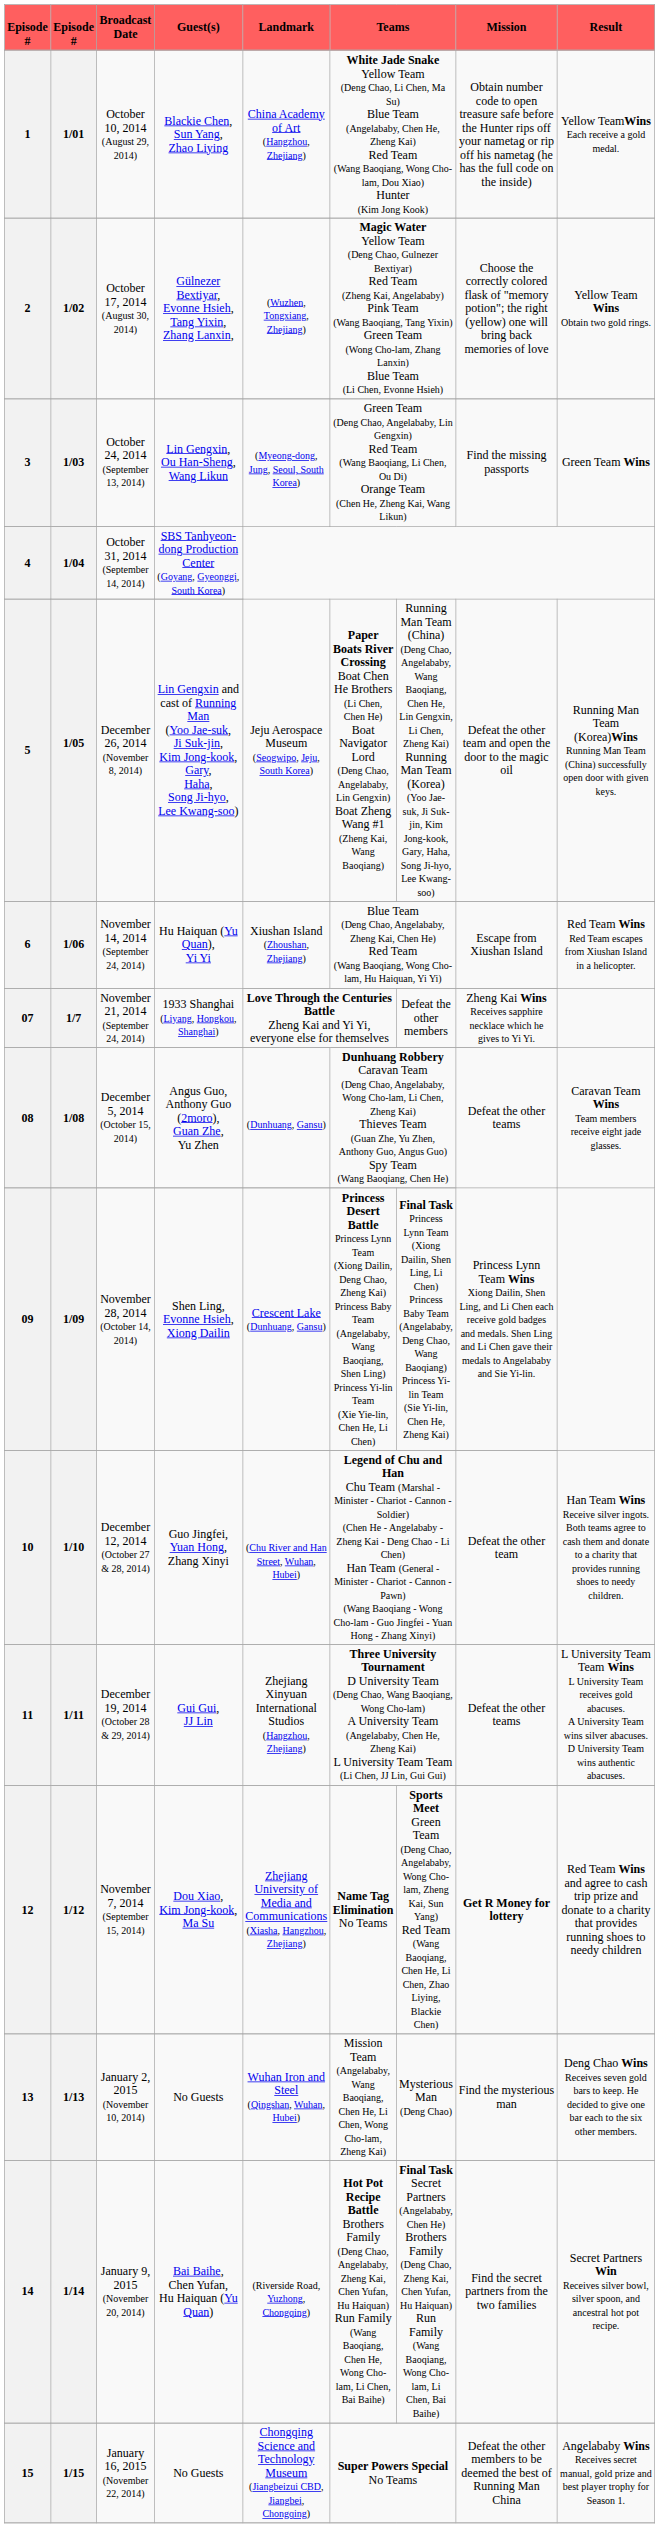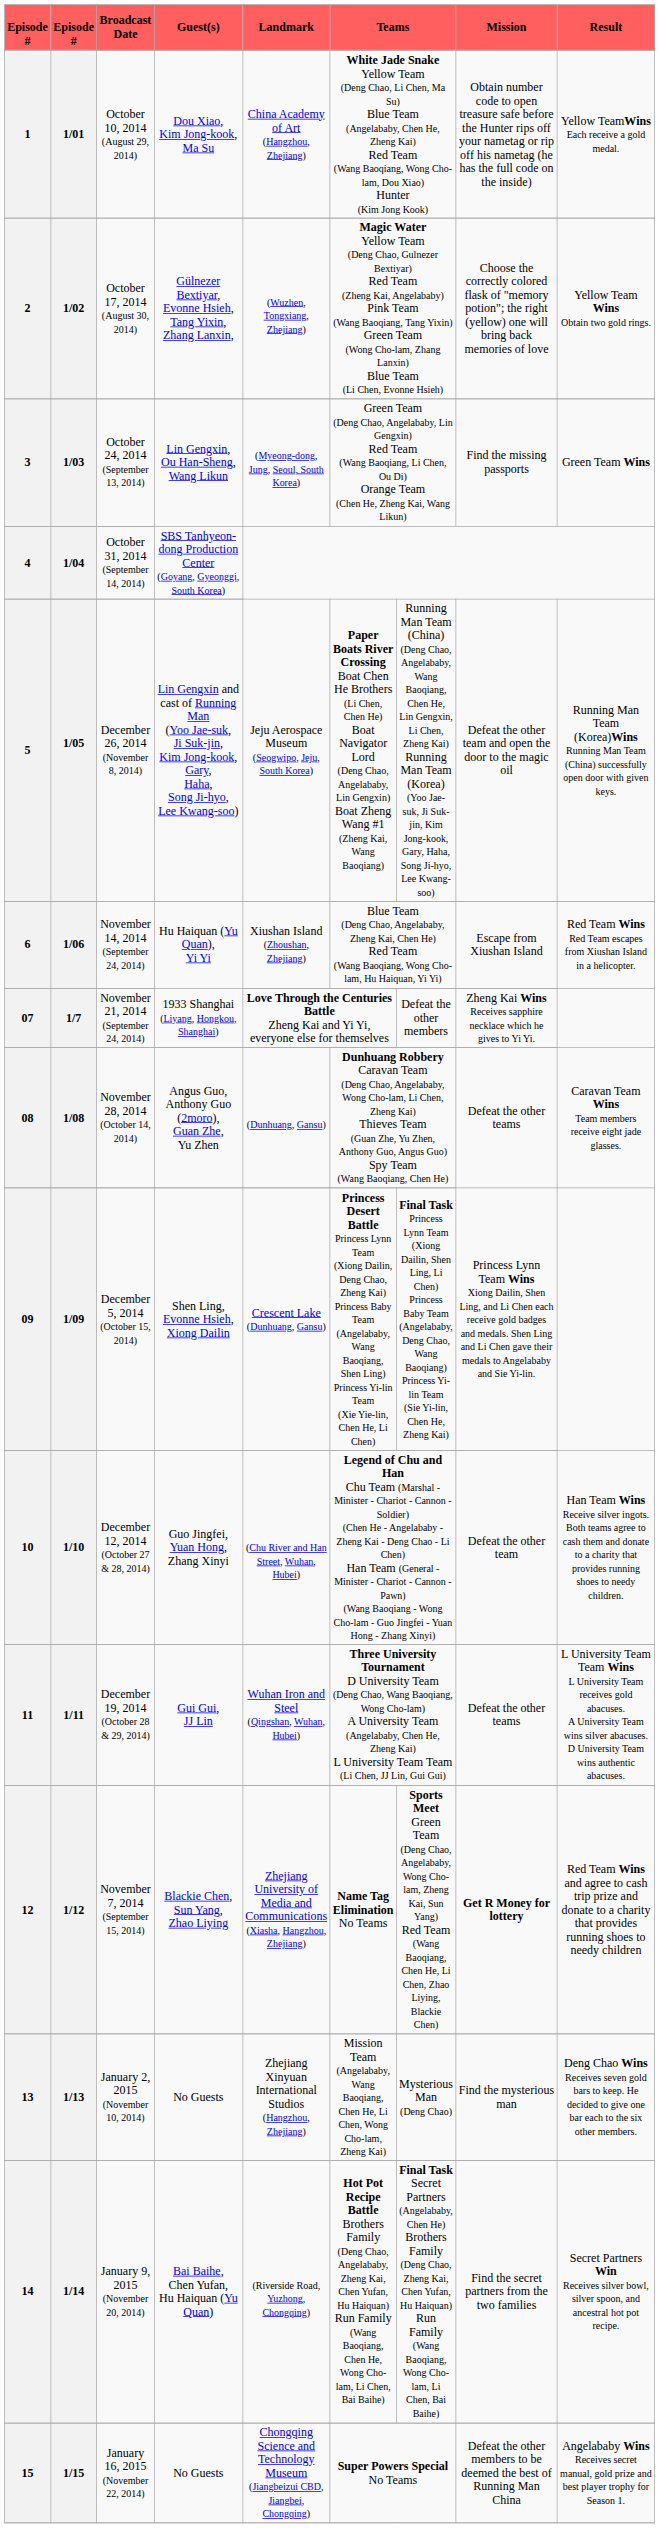 <table class="wikitable">
 <tr>
 <th style="background:#FF5F5F"><br>Episode #</th>
 <th style="background:#FF5F5F"><br>Episode #</th>
 <th style="background:#FF5F5F">Broadcast Date</th>
 <th style="background:#FF5F5F; width:140px">Guest(s)</th>
 <th style="background:#FF5F5F">Landmark</th>
 <th style="background:#FF5F5F" colspan="2">Teams</th>
 <th style="background:#FF5F5F; width:170px">Mission</th>
 <th style="background:#FF5F5F; width:150px">Result</th>
 </tr>
 <tr>
 </tr>
 <tr style="text-align:center;">
 <th>1</th>
 <th>1/01<br></th>
 <td>October 10, 2014 <br><small>(August 29, 2014)</small></td>
-<td><a href='#'>Blackie Chen</a>,<br><a href='#'>Sun Yang</a>,<br><a href='#'>Zhao Liying</a></td>
+<td><a href='#'>Dou Xiao</a>,<br><a href='#'>Kim Jong-kook</a>,<br><a href='#'>Ma Su</a></td>
 <td><a href='#'>China Academy of Art</a><br><small>(<a href='#'>Hangzhou</a>, <a href='#'>Zhejiang</a>)</small></td>
 <td colspan="2"><strong>White Jade Snake</strong><br>Yellow Team<br><small>(Deng Chao, Li Chen, Ma Su)</small><br>Blue Team<br><small>(Angelababy, Chen He, Zheng Kai)</small><br>Red Team<br><small>(Wang Baoqiang, Wong Cho-lam, Dou Xiao)</small><br>Hunter<br><small>(Kim Jong Kook)</small></td>
 <td>Obtain number code to open treasure safe before the Hunter rips off your nametag or rip off his nametag (he has the full code on the inside)</td>
 <td>Yellow Team<strong>Wins</strong><br><small>Each receive a gold medal.</small></td>
 </tr>
 <tr>
 </tr>
 <tr style="text-align:center;">
 <th>2</th>
 <th>1/02<br></th>
 <td>October 17, 2014<br><small>(August 30, 2014)</small></td>
 <td><a href='#'>Gülnezer Bextiyar</a>,<br><a href='#'>Evonne Hsieh</a>,<br><a href='#'>Tang Yixin</a>,<br><a href='#'>Zhang Lanxin</a>,</td>
 <td><br><small>(<a href='#'>Wuzhen</a>, <a href='#'>Tongxiang</a>, <a href='#'>Zhejiang</a>)</small></td>
 <td colspan="2"><strong>Magic Water</strong><br>Yellow Team<br><small>(Deng Chao, Gulnezer Bextiyar)</small><br>Red Team<br><small>(Zheng Kai, Angelababy)</small><br>Pink Team<br><small>(Wang Baoqiang, Tang Yixin)</small><br>Green Team<br><small>(Wong Cho-lam, Zhang Lanxin)</small><br>Blue Team<br><small>(Li Chen, Evonne Hsieh)</small></td>
 <td>Choose the correctly colored flask of "memory potion"; the right (yellow) one will bring back memories of love</td>
 <td>Yellow Team <strong>Wins</strong><br><small>Obtain two gold rings.</small></td>
 </tr>
 <tr>
 </tr>
 <tr style="text-align:center;">
 <th>3</th>
 <th>1/03<br></th>
 <td>October 24, 2014 <br><small>(September 13, 2014)</small></td>
 <td rowspan="2"><a href='#'>Lin Gengxin</a>,<br><a href='#'>Ou Han-Sheng</a>,<br><a href='#'>Wang Likun</a></td>
 <td><br><small>(<a href='#'>Myeong-dong</a>, <a href='#'>Jung</a>, <a href='#'>Seoul, South Korea</a>)</small></td>
 <td rowspan="2" colspan="2">Green Team<br><small>(Deng Chao, Angelababy, Lin Gengxin)</small><br>Red Team<br><small>(Wang Baoqiang, Li Chen, Ou Di)</small><br>Orange Team<br><small>(Chen He, Zheng Kai, Wang Likun)</small></td>
 <td rowspan="2">Find the missing passports</td>
 <td rowspan="2">Green Team <strong>Wins</strong></td>
 </tr>
 <tr>
 </tr>
 <tr style="text-align:center;">
 <th>4</th>
 <th>1/04<br></th>
 <td>October 31, 2014 <br><small>(September 14, 2014)</small></td>
 <td><a href='#'>SBS Tanhyeon-dong Production Center</a><br><small>(<a href='#'>Goyang</a>, <a href='#'>Gyeonggi</a>, <a href='#'>South Korea</a>)</small></td>
 </tr>
 <tr>
 </tr>
 <tr style="text-align:center;">
 <th>5</th>
 <th>1/05<br><br></th>
 <td>December 26, 2014 <br><small>(November 8, 2014)</small></td>
 <td><a href='#'>Lin Gengxin</a> and cast of <a href='#'>Running Man</a><br>(<a href='#'>Yoo Jae-suk</a>,<br><a href='#'>Ji Suk-jin</a>,<br><a href='#'>Kim Jong-kook</a>,<br><a href='#'>Gary</a>,<br><a href='#'>Haha</a>,<br><a href='#'>Song Ji-hyo</a>,<br><a href='#'>Lee Kwang-soo</a>)</td>
 <td>Jeju Aerospace Museum <br><small>(<a href='#'>Seogwipo</a>, <a href='#'>Jeju</a>, <a href='#'>South Korea</a>)</small></td>
 <td><strong>Paper Boats River Crossing</strong><br>Boat Chen He Brothers<br><small>(Li Chen, Chen He)</small><br>Boat Navigator Lord<br><small>(Deng Chao, Angelababy, Lin Gengxin)</small><br>Boat Zheng Wang #1<br><small>(Zheng Kai, Wang Baoqiang)</small></td>
 <td>Running Man Team (China)<br><small>(Deng Chao, Angelababy, Wang Baoqiang, Chen He, Lin Gengxin, Li Chen, Zheng Kai)</small><br>Running Man Team (Korea)<br><small>(Yoo Jae-suk, Ji Suk-jin, Kim Jong-kook, Gary, Haha, Song Ji-hyo, Lee Kwang-soo)</small></td>
 <td>Defeat the other team and open the door to the magic oil</td>
 <td>Running Man Team (Korea)<strong>Wins</strong><br><small>Running Man Team (China) successfully open door with given keys.</small></td>
 </tr>
 <tr>
 </tr>
 <tr style="text-align:center;">
 <th>6</th>
 <th>1/06<br></th>
 <td>November 14, 2014<br><small>(September 24, 2014)</small></td>
 <td rowspan="2">Hu Haiquan (<a href='#'>Yu Quan</a>),<br><a href='#'>Yi Yi</a></td>
 <td>Xiushan Island<br><small>(<a href='#'>Zhoushan</a>, <a href='#'>Zhejiang</a>)</small></td>
 <td colspan="2">Blue Team<br><small>(Deng Chao, Angelababy, Zheng Kai, Chen He)</small><br>Red Team<br><small>(Wang Baoqiang, Wong Cho-lam, Hu Haiquan, Yi Yi)</small></td>
 <td>Escape from Xiushan Island</td>
 <td>Red Team <strong>Wins</strong><br><small>Red Team escapes from Xiushan Island in a helicopter.</small></td>
 </tr>
 <tr>
 </tr>
 <tr style="text-align:center;">
 <th>07</th>
 <th>1/7<br></th>
 <td>November 21, 2014 <br><small>(September 24, 2014)</small></td>
 <td>1933 Shanghai <br><small>(<a href='#'>Liyang</a>, <a href='#'>Hongkou</a>, <a href='#'>Shanghai</a>)</small></td>
 <td colspan="2"><strong>Love Through the Centuries Battle</strong><br>Zheng Kai and Yi Yi, everyone else for themselves</td>
 <td>Defeat the other members</td>
 <td>Zheng Kai <strong>Wins</strong><br><small>Receives sapphire necklace which he gives to Yi Yi.</small></td>
 </tr>
 <tr>
 </tr>
 <tr style="text-align:center;">
 <th>08</th>
 <th>1/08</th>
-<td>December 5, 2014 <br><small>(October 15, 2014)</small></td>
+<td>November 28, 2014 <br><small>(October 14, 2014)</small></td>
 <td>Angus Guo,<br>Anthony Guo (<a href='#'>2moro</a>),<br><a href='#'>Guan Zhe</a>,<br>Yu Zhen</td>
 <td> <br><small>(<a href='#'>Dunhuang</a>, <a href='#'>Gansu</a>)</small></td>
 <td colspan="2"><strong>Dunhuang Robbery</strong><br>Caravan Team<br><small>(Deng Chao, Angelababy, Wong Cho-lam, Li Chen, Zheng Kai)</small><br>Thieves Team<br><small>(Guan Zhe, Yu Zhen, Anthony Guo, Angus Guo)</small><br>Spy Team<br><small>(Wang Baoqiang, Chen He)</small></td>
 <td rowspan="2">Defeat the other teams</td>
 <td>Caravan Team <strong>Wins</strong><br><small>Team members receive eight jade glasses.</small></td>
 </tr>
 <tr>
 </tr>
 <tr style="text-align:center;">
 <th>09</th>
 <th>1/09<br></th>
-<td>November 28, 2014 <br><small>(October 14, 2014)</small></td>
+<td>December 5, 2014 <br><small>(October 15, 2014)</small></td>
 <td>Shen Ling,<br><a href='#'>Evonne Hsieh</a>,<br><a href='#'>Xiong Dailin</a></td>
 <td><a href='#'>Crescent Lake</a> <br><small>(<a href='#'>Dunhuang</a>, <a href='#'>Gansu</a>)</small></td>
 <td><strong>Princess Desert Battle</strong><br><small>Princess Lynn Team<br>(Xiong Dailin, Deng Chao, Zheng Kai)<br>Princess Baby Team<br>(Angelababy, Wang Baoqiang, Shen Ling)<br>Princess Yi-lin Team<br>(Xie Yie-lin, Chen He, Li Chen)</small></td>
 <td><strong>Final Task</strong><br><small>Princess Lynn Team<br>(Xiong Dailin, Shen Ling, Li Chen)<br>Princess Baby Team<br>(Angelababy, Deng Chao, Wang Baoqiang)<br>Princess Yi-lin Team<br>(Sie Yi-lin, Chen He, Zheng Kai)</small></td>
 <td>Princess Lynn Team <strong>Wins</strong><br><small>Xiong Dailin, Shen Ling, and Li Chen each receive gold badges and medals. Shen Ling and Li Chen gave their medals to Angelababy and Sie Yi-lin.</small></td>
 </tr>
 <tr>
 </tr>
 <tr style="text-align:center;">
 <th>10</th>
 <th>1/10<br></th>
 <td>December 12, 2014 <br><small>(October 27 & 28, 2014)</small></td>
 <td>Guo Jingfei,<br><a href='#'>Yuan Hong</a>,<br>Zhang Xinyi</td>
 <td> <br><br><small>(<a href='#'>Chu River and Han Street</a>, <a href='#'>Wuhan</a>, <a href='#'>Hubei</a>)</small></td>
 <td colspan="2"><strong>Legend of Chu and Han</strong><br>Chu Team <small>(Marshal - Minister - Chariot - Cannon - Soldier)</small><br><small>(Chen He - Angelababy - Zheng Kai - Deng Chao - Li Chen)</small><br>Han Team <small>(General - Minister - Chariot - Cannon - Pawn)</small><br><small>(Wang Baoqiang - Wong Cho-lam - Guo Jingfei - Yuan Hong - Zhang Xinyi)</small></td>
 <td>Defeat the other team</td>
 <td>Han Team <strong>Wins</strong><br><small>Receive silver ingots. Both teams agree to cash them and donate to a charity that provides running shoes to needy children.</small></td>
 </tr>
 <tr>
 </tr>
 <tr style="text-align:center;">
 <th>11</th>
 <th>1/11</th>
 <td>December 19, 2014 <br><small>(October 28 & 29, 2014)</small></td>
 <td><a href='#'>Gui Gui</a>,<br><a href='#'>JJ Lin</a></td>
-<td>Zhejiang Xinyuan International Studios<br><small>(<a href='#'>Hangzhou</a>, <a href='#'>Zhejiang</a>)</small></td>
+<td><a href='#'>Wuhan Iron and Steel</a><br><small>(<a href='#'>Qingshan</a>, <a href='#'>Wuhan</a>, <a href='#'>Hubei</a>)</small></td>
 <td colspan="2"><strong>Three University Tournament</strong><br>D University Team<br><small>(Deng Chao, Wang Baoqiang, Wong Cho-lam)</small><br>A University Team<br><small>(Angelababy, Chen He, Zheng Kai)</small><br>L University Team Team<br><small>(Li Chen, JJ Lin, Gui Gui)</small></td>
 <td>Defeat the other teams</td>
 <td>L University Team Team <strong>Wins</strong><br><small>L University Team receives gold abacuses.<br>A University Team wins silver abacuses.<br>D University Team wins authentic abacuses.</small></td>
 </tr>
 <tr>
 </tr>
 <tr style="text-align:center;">
 <th>12</th>
 <th>1/12</th>
 <td>November 7, 2014<br><small>(September 15, 2014)</small></td>
-<td><a href='#'>Dou Xiao</a>,<br><a href='#'>Kim Jong-kook</a>,<br><a href='#'>Ma Su</a></td>
+<td><a href='#'>Blackie Chen</a>,<br><a href='#'>Sun Yang</a>,<br><a href='#'>Zhao Liying</a></td>
 <td><a href='#'>Zhejiang University of Media and Communications</a><br><small>(<a href='#'>Xiasha</a>, <a href='#'>Hangzhou</a>, <a href='#'>Zhejiang</a>)</small></td>
 <td><strong>Name Tag Elimination</strong><br>No Teams</td>
 <td><strong>Sports Meet</strong><br>Green Team<br><small>(Deng Chao, Angelababy, Wong Cho-lam, Zheng Kai, Sun Yang)</small><br>Red Team<br><small>(Wang Baoqiang, Chen He, Li Chen, Zhao Liying, Blackie Chen)</small></td>
 <td><strong>Get R Money for lottery</strong></td>
 <td>Red Team <strong>Wins</strong> and agree to cash trip prize and donate to a charity that provides running shoes to needy children</td>
 </tr>
 <tr>
 </tr>
 <tr style="text-align:center;">
 <th>13</th>
 <th>1/13</th>
 <td>January 2, 2015 <br><small>(November 10, 2014)</small></td>
 <td>No Guests</td>
-<td><a href='#'>Wuhan Iron and Steel</a><br><small>(<a href='#'>Qingshan</a>, <a href='#'>Wuhan</a>, <a href='#'>Hubei</a>)</small></td>
+<td>Zhejiang Xinyuan International Studios<br><small>(<a href='#'>Hangzhou</a>, <a href='#'>Zhejiang</a>)</small></td>
 <td>Mission Team<br><small>(Angelababy, Wang Baoqiang, Chen He, Li Chen, Wong Cho-lam, Zheng Kai)</small></td>
 <td>Mysterious Man <br><small>(Deng Chao)</small></td>
 <td>Find the mysterious man</td>
 <td>Deng Chao <strong>Wins</strong><br><small>Receives seven gold bars to keep. He decided to give one bar each to the six other members.</small></td>
 </tr>
 <tr>
 </tr>
 <tr style="text-align:center;">
 <th>14</th>
 <th>1/14</th>
 <td>January 9, 2015 <br><small>(November 20, 2014)</small></td>
 <td><a href='#'>Bai Baihe</a>, <br>Chen Yufan,<br>Hu Haiquan (<a href='#'>Yu Quan</a>)</td>
 <td><br><small>(Riverside Road, <a href='#'>Yuzhong</a>, <a href='#'>Chongqing</a>)</small></td>
 <td><strong>Hot Pot Recipe Battle</strong><br>Brothers Family<br><small>(Deng Chao, Angelababy, Zheng Kai, Chen Yufan, Hu Haiquan)</small><br>Run Family<br><small>(Wang Baoqiang, Chen He, Wong Cho-lam, Li Chen, Bai Baihe)</small></td>
 <td><strong>Final Task</strong><br>Secret Partners<br><small>(Angelababy, Chen He)</small><br>Brothers Family<br><small>(Deng Chao, Zheng Kai, Chen Yufan, Hu Haiquan)</small><br>Run Family<br><small>(Wang Baoqiang, Wong Cho-lam, Li Chen, Bai Baihe)</small></td>
 <td>Find the secret partners from the two families</td>
 <td>Secret Partners <strong>Win</strong><br><small>Receives silver bowl, silver spoon, and ancestral hot pot recipe.</small></td>
 </tr>
 <tr>
 </tr>
 <tr style="text-align:center;">
 <th>15</th>
 <th>1/15</th>
 <td>January 16, 2015 <br><small>(November 22, 2014)</small></td>
 <td>No Guests</td>
 <td><a href='#'>Chongqing Science and Technology Museum</a><br><small>(<a href='#'>Jiangbeizui CBD</a>, <a href='#'>Jiangbei</a>, <a href='#'>Chongqing</a>)</small></td>
 <td colspan="2"><strong>Super Powers Special</strong><br>No Teams</td>
 <td>Defeat the other members to be deemed the best of Running Man China</td>
 <td>Angelababy <strong>Wins</strong><br><small>Receives secret manual, gold prize and best player trophy for Season 1.</small></td>
 </tr>
 <tr>
 </tr>
 </table>
